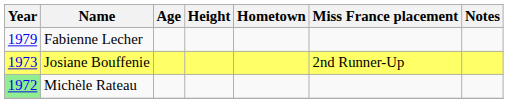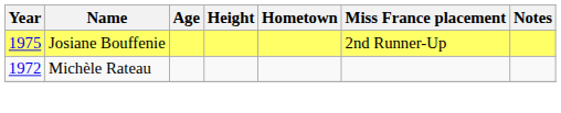 <table class="wikitable sortable">
 <tr>
 <th>Year</th>
 <th>Name</th>
 <th>Age</th>
 <th>Height</th>
 <th>Hometown</th>
 <th>Miss France placement</th>
 <th>Notes</th>
 </tr>
-<tr>
-<td><a href='#'>1979</a></td>
-<td>Fabienne Lecher</td>
-<td></td>
-<td></td>
-<td></td>
-<td></td>
-<td></td>
-</tr>
 <tr bgcolor=#FFFF66>
-<td><a href='#'>1973</a></td>
+<td><a href='#'>1975</a></td>
 <td>Josiane Bouffenie</td>
 <td></td>
 <td></td>
 <td></td>
 <td>2nd Runner-Up</td>
 <td></td>
 </tr>
 <tr>
-<td style="background: lightgreen;"><a href='#'>1972</a></td>
+<td><a href='#'>1972</a></td>
 <td>Michèle Rateau</td>
 <td></td>
 <td></td>
 <td></td>
 <td></td>
 <td></td>
 </tr>
 <tr>
 </tr>
 </table>
